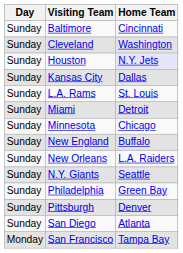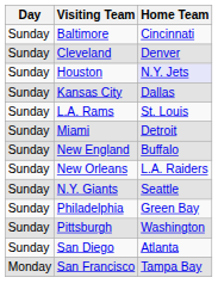 <table class="wikitable">
 <tr style="background: #e3e3e3;">
 <th>Day</th>
 <th>Visiting Team</th>
 <th>Home Team</th>
 </tr>
 <tr>
 <td>Sunday</td>
 <td><a href='#'>Baltimore</a></td>
 <td><a href='#'>Cincinnati</a></td>
 </tr>
 <tr style="background: #e3e3e3;">
 <td>Sunday</td>
 <td><a href='#'>Cleveland</a></td>
-<td><a href='#'>Washington</a></td>
+<td><a href='#'>Denver</a></td>
 </tr>
 <tr>
 <td>Sunday</td>
 <td><a href='#'>Houston</a></td>
 <td style="background: lavender;"><a href='#'>N.Y. Jets</a></td>
 </tr>
 <tr style="background: #e3e3e3;">
 <td>Sunday</td>
 <td><a href='#'>Kansas City</a></td>
 <td><a href='#'>Dallas</a></td>
 </tr>
 <tr>
 <td>Sunday</td>
 <td><a href='#'>L.A. Rams</a></td>
 <td><a href='#'>St. Louis</a></td>
 </tr>
 <tr style="background: #e3e3e3;">
 <td>Sunday</td>
 <td><a href='#'>Miami</a></td>
 <td><a href='#'>Detroit</a></td>
-</tr>
-<tr>
-<td>Sunday</td>
-<td><a href='#'>Minnesota</a></td>
-<td><a href='#'>Chicago</a></td>
 </tr>
 <tr style="background: #e3e3e3;">
 <td>Sunday</td>
 <td><a href='#'>New England</a></td>
 <td><a href='#'>Buffalo</a></td>
 </tr>
 <tr>
 <td>Sunday</td>
 <td><a href='#'>New Orleans</a></td>
 <td><a href='#'>L.A. Raiders</a></td>
 </tr>
 <tr style="background: #e3e3e3;">
 <td>Sunday</td>
 <td><a href='#'>N.Y. Giants</a></td>
 <td><a href='#'>Seattle</a></td>
 </tr>
 <tr>
 <td>Sunday</td>
 <td><a href='#'>Philadelphia</a></td>
 <td><a href='#'>Green Bay</a></td>
 </tr>
 <tr style="background: #e3e3e3;">
 <td>Sunday</td>
 <td><a href='#'>Pittsburgh</a></td>
-<td><a href='#'>Denver</a></td>
+<td><a href='#'>Washington</a></td>
 </tr>
 <tr>
 <td>Sunday</td>
 <td><a href='#'>San Diego</a></td>
 <td><a href='#'>Atlanta</a></td>
 </tr>
 <tr style="background: #e3e3e3;">
 <td>Monday</td>
 <td><a href='#'>San Francisco</a></td>
 <td><a href='#'>Tampa Bay</a></td>
 </tr>
 </table>
